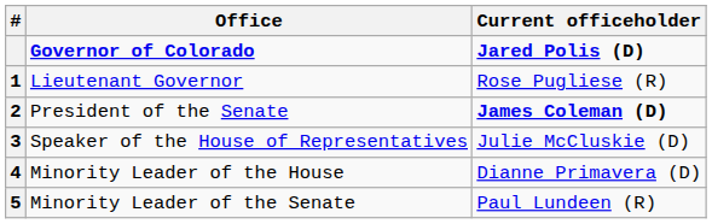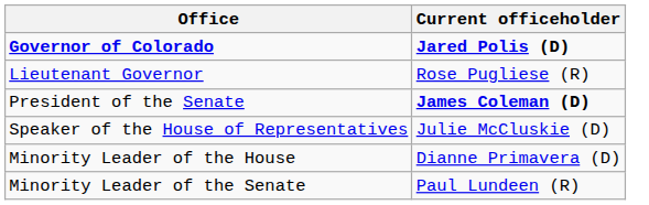 <table class=wikitable>
 <tr>
-<th>#</th>
 <th>Office</th>
 <th>Current officeholder</th>
 </tr>
 <tr>
-<th></th>
 <td><strong><a href='#'>Governor of Colorado</a></strong></td>
 <td><strong><a href='#'>Jared Polis</a> (D)</strong></td>
 </tr>
 <tr>
-<th>1</th>
 <td><a href='#'>Lieutenant Governor</a></td>
 <td><a href='#'>Rose Pugliese</a> (R)</td>
 </tr>
 <tr>
-<th>2</th>
 <td>President of the <a href='#'>Senate</a></td>
 <td><strong><a href='#'>James Coleman</a> (D)</strong></td>
 </tr>
 <tr>
-<th>3</th>
 <td>Speaker of the <a href='#'>House of Representatives</a></td>
 <td><a href='#'>Julie McCluskie</a> (D)</td>
 </tr>
 <tr>
-<th>4</th>
 <td>Minority Leader of the House</td>
 <td><a href='#'>Dianne Primavera</a> (D)</td>
 </tr>
 <tr>
-<th>5</th>
 <td>Minority Leader of the Senate</td>
 <td><a href='#'>Paul Lundeen</a> (R)</td>
 </tr>
 </table>
